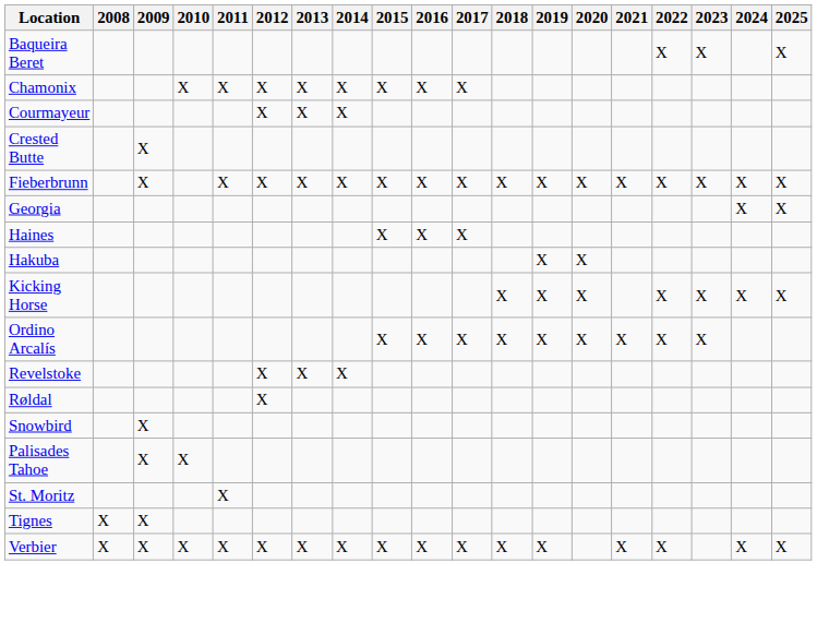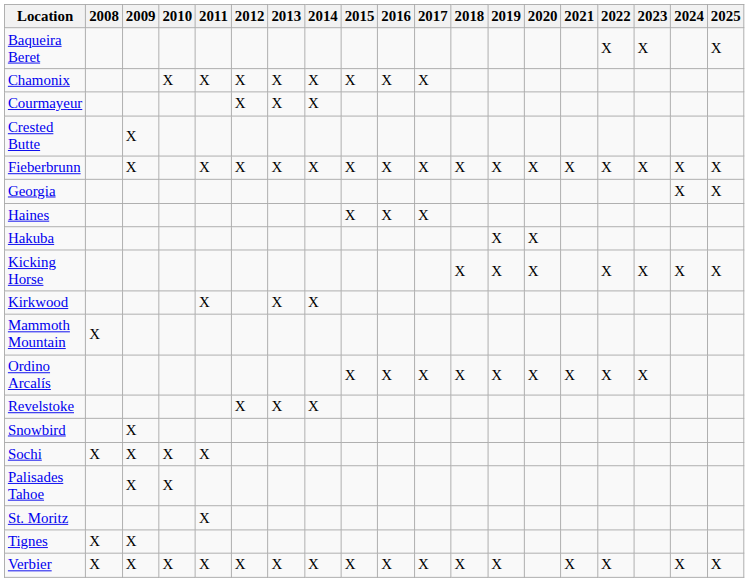 <table class="wikitable" border="1">
 <tr>
 <th>Location</th>
 <th>2008</th>
 <th>2009</th>
 <th>2010</th>
 <th>2011</th>
 <th>2012</th>
 <th>2013</th>
 <th>2014</th>
 <th>2015</th>
 <th>2016</th>
 <th>2017</th>
 <th>2018</th>
 <th>2019</th>
 <th>2020</th>
 <th>2021</th>
 <th>2022</th>
 <th>2023</th>
 <th>2024</th>
 <th>2025</th>
 </tr>
 <tr>
 <td> <a href='#'>Baqueira Beret</a></td>
 <td></td>
 <td></td>
 <td></td>
 <td></td>
 <td></td>
 <td></td>
 <td></td>
 <td></td>
 <td></td>
 <td></td>
 <td></td>
 <td></td>
 <td></td>
 <td></td>
 <td>X</td>
 <td>X</td>
 <td><strong></strong></td>
 <td>X</td>
 </tr>
 <tr>
 <td> <a href='#'>Chamonix</a></td>
 <td></td>
 <td></td>
 <td>X</td>
 <td>X</td>
 <td>X</td>
 <td>X</td>
 <td>X</td>
 <td>X</td>
 <td>X</td>
 <td>X</td>
 <td></td>
 <td></td>
 <td></td>
 <td></td>
 <td></td>
 <td></td>
 <td></td>
 <td></td>
 </tr>
 <tr>
 <td> <a href='#'>Courmayeur</a></td>
 <td></td>
 <td></td>
 <td></td>
 <td></td>
 <td>X</td>
 <td>X</td>
 <td>X</td>
 <td></td>
 <td></td>
 <td></td>
 <td></td>
 <td></td>
 <td></td>
 <td></td>
 <td></td>
 <td></td>
 <td></td>
 <td></td>
 </tr>
 <tr>
 <td> <a href='#'>Crested Butte</a></td>
 <td></td>
 <td>X</td>
 <td></td>
 <td></td>
 <td></td>
 <td></td>
 <td></td>
 <td></td>
 <td></td>
 <td></td>
 <td></td>
 <td></td>
 <td></td>
 <td></td>
 <td></td>
 <td></td>
 <td></td>
 <td></td>
 </tr>
 <tr>
 <td> <a href='#'>Fieberbrunn</a></td>
 <td></td>
 <td>X</td>
 <td></td>
 <td>X</td>
 <td>X</td>
 <td>X</td>
 <td>X</td>
 <td>X</td>
 <td>X</td>
 <td>X</td>
 <td>X</td>
 <td>X</td>
 <td>X</td>
 <td>X</td>
 <td>X</td>
 <td>X</td>
 <td>X</td>
 <td>X</td>
 </tr>
 <tr>
 <td> <a href='#'>Georgia</a></td>
 <td></td>
 <td></td>
 <td></td>
 <td></td>
 <td></td>
 <td></td>
 <td></td>
 <td></td>
 <td></td>
 <td></td>
 <td></td>
 <td></td>
 <td></td>
 <td></td>
 <td></td>
 <td></td>
 <td>X</td>
 <td>X</td>
 </tr>
 <tr>
 <td> <a href='#'>Haines</a></td>
 <td></td>
 <td></td>
 <td></td>
 <td></td>
 <td></td>
 <td></td>
 <td></td>
 <td>X</td>
 <td>X</td>
 <td>X</td>
 <td></td>
 <td></td>
 <td></td>
 <td></td>
 <td></td>
 <td></td>
 <td></td>
 <td></td>
 </tr>
 <tr>
 <td> <a href='#'>Hakuba</a></td>
 <td></td>
 <td></td>
 <td></td>
 <td></td>
 <td></td>
 <td></td>
 <td></td>
 <td></td>
 <td></td>
 <td></td>
 <td><strong></strong></td>
 <td>X</td>
 <td>X</td>
 <td><strong></strong></td>
 <td></td>
 <td></td>
 <td></td>
 <td></td>
 </tr>
 <tr>
 <td> <a href='#'>Kicking Horse</a></td>
 <td></td>
 <td></td>
 <td></td>
 <td></td>
 <td></td>
 <td></td>
 <td></td>
 <td></td>
 <td></td>
 <td></td>
 <td>X</td>
 <td>X</td>
 <td>X</td>
 <td><strong></strong></td>
 <td>X</td>
 <td>X</td>
 <td>X</td>
 <td>X</td>
 </tr>
 <tr>
+<td> <a href='#'>Kirkwood</a></td>
+<td></td>
+<td></td>
+<td></td>
+<td>X</td>
+<td></td>
+<td>X</td>
+<td>X</td>
+<td></td>
+<td></td>
+<td></td>
+<td></td>
+<td></td>
+<td></td>
+<td></td>
+<td></td>
+<td></td>
+<td></td>
+<td></td>
+</tr>
+<tr>
+<td> <a href='#'>Mammoth Mountain</a></td>
+<td>X</td>
+<td></td>
+<td></td>
+<td></td>
+<td></td>
+<td></td>
+<td></td>
+<td></td>
+<td></td>
+<td></td>
+<td></td>
+<td></td>
+<td></td>
+<td></td>
+<td></td>
+<td></td>
+<td></td>
+<td></td>
+</tr>
+<tr>
 <td> <a href='#'>Ordino Arcalís</a></td>
 <td></td>
 <td></td>
 <td></td>
 <td></td>
 <td></td>
 <td></td>
 <td></td>
 <td>X</td>
 <td>X</td>
 <td>X</td>
 <td>X</td>
 <td>X</td>
 <td>X</td>
 <td>X</td>
 <td>X</td>
 <td>X</td>
 <td><strong></strong></td>
 <td></td>
 </tr>
 <tr>
 <td> <a href='#'>Revelstoke</a></td>
 <td></td>
 <td></td>
 <td></td>
 <td></td>
 <td>X</td>
 <td>X</td>
 <td>X</td>
 <td></td>
 <td></td>
 <td></td>
 <td></td>
 <td></td>
 <td></td>
 <td></td>
 <td></td>
 <td></td>
 <td></td>
 <td></td>
 </tr>
 <tr>
-<td> <a href='#'>Røldal</a></td>
-<td></td>
-<td></td>
-<td></td>
+<td> <a href='#'>Snowbird</a></td>
 <td></td>
 <td>X</td>
 <td></td>
 <td></td>
 <td></td>
 <td></td>
 <td></td>
 <td></td>
 <td></td>
 <td></td>
 <td></td>
 <td></td>
 <td></td>
 <td></td>
 <td></td>
+<td></td>
+<td></td>
+<td></td>
 </tr>
 <tr>
-<td> <a href='#'>Snowbird</a></td>
-<td></td>
+<td> <a href='#'>Sochi</a></td>
 <td>X</td>
-<td></td>
-<td></td>
+<td>X</td>
+<td>X</td>
+<td>X</td>
 <td></td>
 <td></td>
 <td></td>
 <td></td>
 <td></td>
 <td></td>
 <td></td>
 <td></td>
 <td></td>
 <td></td>
 <td></td>
 <td></td>
 <td></td>
 <td></td>
 </tr>
 <tr>
 <td> <a href='#'>Palisades Tahoe</a></td>
 <td></td>
 <td>X</td>
 <td>X</td>
 <td></td>
 <td></td>
 <td></td>
 <td></td>
 <td></td>
 <td></td>
 <td></td>
 <td></td>
 <td></td>
 <td></td>
 <td></td>
 <td></td>
 <td></td>
 <td></td>
 <td></td>
 </tr>
 <tr>
 <td> <a href='#'>St. Moritz</a></td>
 <td></td>
 <td></td>
 <td></td>
 <td>X</td>
 <td></td>
 <td></td>
 <td></td>
 <td></td>
 <td></td>
 <td></td>
 <td></td>
 <td></td>
 <td></td>
 <td></td>
 <td></td>
 <td></td>
 <td></td>
 <td></td>
 </tr>
 <tr>
 <td> <a href='#'>Tignes</a></td>
 <td>X</td>
 <td>X</td>
 <td></td>
 <td></td>
 <td></td>
 <td></td>
 <td></td>
 <td></td>
 <td></td>
 <td></td>
 <td></td>
 <td></td>
 <td></td>
 <td></td>
 <td></td>
 <td></td>
 <td></td>
 <td></td>
 </tr>
 <tr>
 <td> <a href='#'>Verbier</a></td>
 <td>X</td>
 <td>X</td>
 <td>X</td>
 <td>X</td>
 <td>X</td>
 <td>X</td>
 <td>X</td>
 <td>X</td>
 <td>X</td>
 <td>X</td>
 <td>X</td>
 <td>X</td>
 <td><strong></strong></td>
 <td>X</td>
 <td>X</td>
 <td><strong></strong></td>
 <td>X</td>
 <td>X</td>
 </tr>
 </table>
